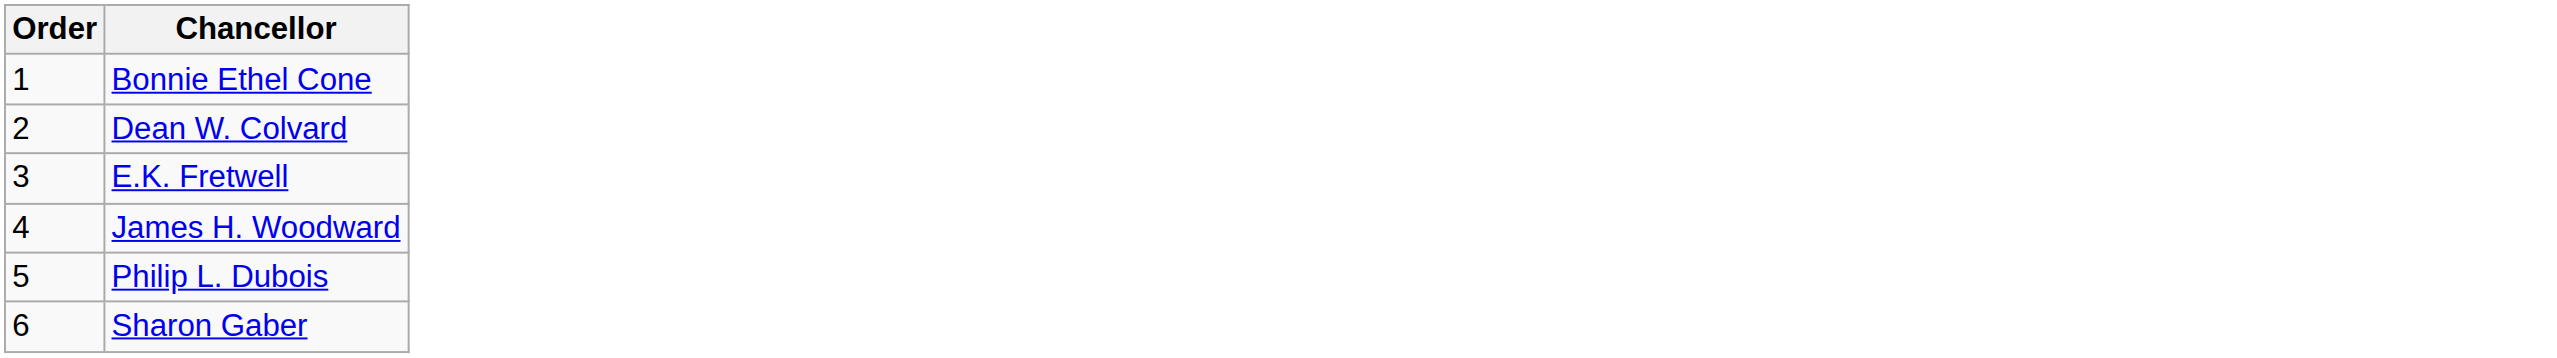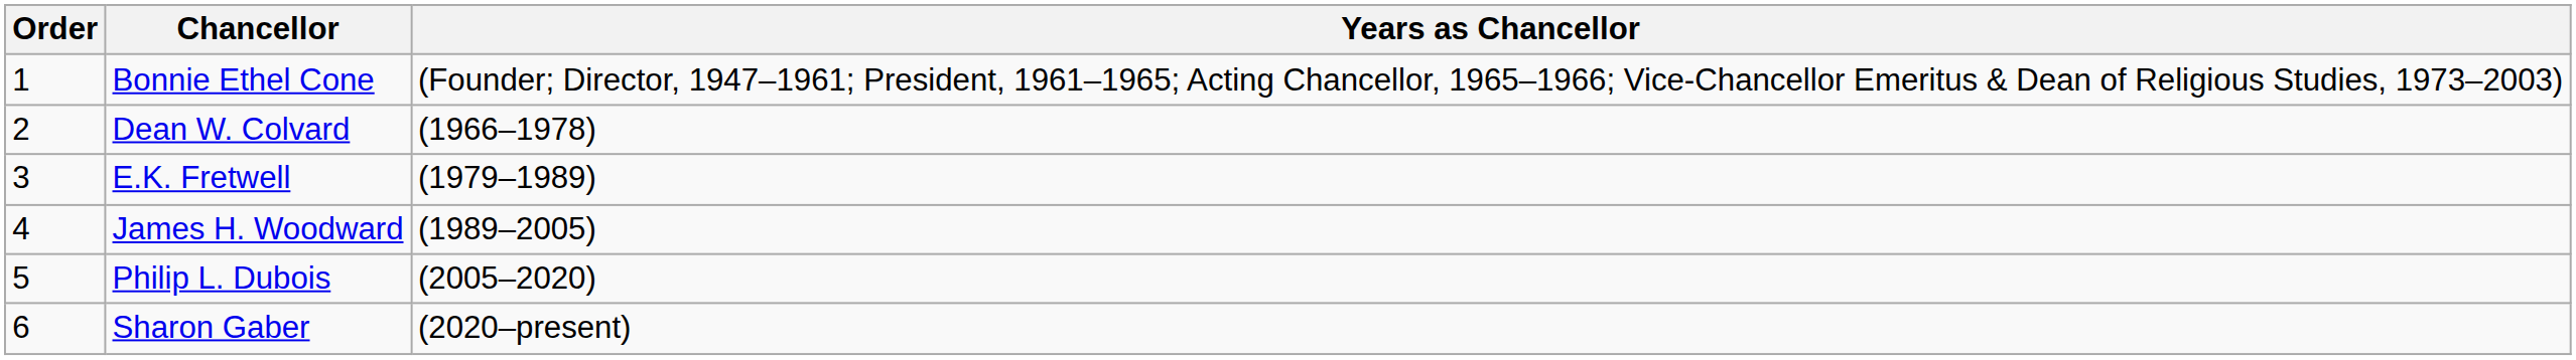 <table class="wikitable">
 <tr>
 <th>Order</th>
 <th>Chancellor</th>
+<th>Years as Chancellor</th>
 </tr>
 <tr>
 <td>1</td>
 <td><a href='#'>Bonnie Ethel Cone</a></td>
+<td>(Founder; Director, 1947–1961; President, 1961–1965; Acting Chancellor, 1965–1966;  Vice-Chancellor Emeritus & Dean of Religious Studies,  1973–2003)</td>
 </tr>
 <tr>
 <td>2</td>
 <td><a href='#'>Dean W. Colvard</a></td>
+<td>(1966–1978)</td>
 </tr>
 <tr>
 <td>3</td>
 <td><a href='#'>E.K. Fretwell</a></td>
+<td>(1979–1989)</td>
 </tr>
 <tr>
 <td>4</td>
 <td><a href='#'>James H. Woodward</a></td>
+<td>(1989–2005)</td>
 </tr>
 <tr>
 <td>5</td>
 <td><a href='#'>Philip L. Dubois</a></td>
+<td>(2005–2020)</td>
 </tr>
 <tr>
 <td>6</td>
 <td><a href='#'>Sharon Gaber</a></td>
+<td>(2020–present)</td>
 </tr>
 </table>
